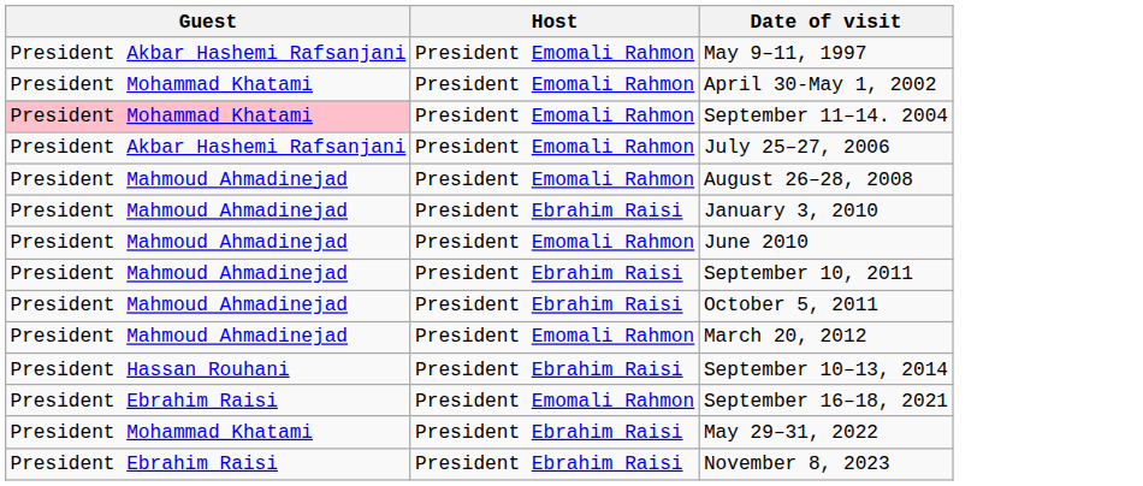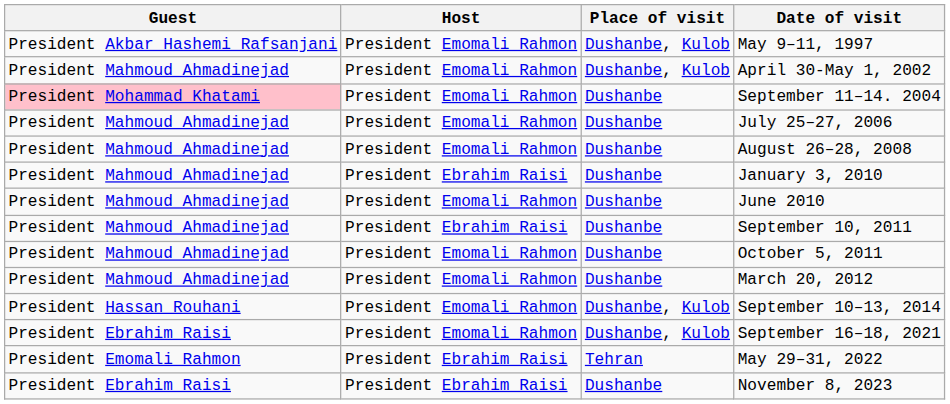 <table class="wikitable" border="1">
 <tr>
 <th>Guest</th>
 <th>Host</th>
+<th>Place of visit</th>
 <th>Date of visit</th>
 </tr>
 <tr>
 <td> President <a href='#'>Akbar Hashemi Rafsanjani</a></td>
 <td> President <a href='#'>Emomali Rahmon</a></td>
+<td><a href='#'>Dushanbe</a>, <a href='#'>Kulob</a></td>
 <td>May 9–11, 1997</td>
 </tr>
 <tr>
-<td> President <a href='#'>Mohammad Khatami</a></td>
+<td> President <a href='#'>Mahmoud Ahmadinejad</a></td>
 <td> President <a href='#'>Emomali Rahmon</a></td>
+<td><a href='#'>Dushanbe</a>, <a href='#'>Kulob</a></td>
 <td>April 30-May 1, 2002</td>
 </tr>
 <tr>
 <td style="background: pink;"> President <a href='#'>Mohammad Khatami</a></td>
 <td> President <a href='#'>Emomali Rahmon</a></td>
+<td><a href='#'>Dushanbe</a></td>
 <td>September 11–14. 2004</td>
 </tr>
 <tr>
-<td> President <a href='#'>Akbar Hashemi Rafsanjani</a></td>
+<td> President <a href='#'>Mahmoud Ahmadinejad</a></td>
 <td> President <a href='#'>Emomali Rahmon</a></td>
+<td><a href='#'>Dushanbe</a></td>
 <td>July 25–27, 2006</td>
 </tr>
 <tr>
 <td> President <a href='#'>Mahmoud Ahmadinejad</a></td>
 <td> President <a href='#'>Emomali Rahmon</a></td>
+<td><a href='#'>Dushanbe</a></td>
 <td>August 26–28, 2008</td>
 </tr>
 <tr>
 <td> President <a href='#'>Mahmoud Ahmadinejad</a></td>
 <td> President <a href='#'>Ebrahim Raisi</a></td>
+<td><a href='#'>Dushanbe</a></td>
 <td>January 3, 2010</td>
 </tr>
 <tr>
 <td> President <a href='#'>Mahmoud Ahmadinejad</a></td>
 <td> President <a href='#'>Emomali Rahmon</a></td>
+<td><a href='#'>Dushanbe</a></td>
 <td>June 2010</td>
 </tr>
 <tr>
 <td> President <a href='#'>Mahmoud Ahmadinejad</a></td>
 <td> President <a href='#'>Ebrahim Raisi</a></td>
+<td><a href='#'>Dushanbe</a></td>
 <td>September 10, 2011</td>
 </tr>
 <tr>
 <td> President <a href='#'>Mahmoud Ahmadinejad</a></td>
-<td> President <a href='#'>Ebrahim Raisi</a></td>
+<td> President <a href='#'>Emomali Rahmon</a></td>
+<td><a href='#'>Dushanbe</a></td>
 <td>October 5, 2011</td>
 </tr>
 <tr>
 <td> President <a href='#'>Mahmoud Ahmadinejad</a></td>
 <td> President <a href='#'>Emomali Rahmon</a></td>
+<td><a href='#'>Dushanbe</a></td>
 <td>March 20, 2012</td>
 </tr>
 <tr>
 <td> President <a href='#'>Hassan Rouhani</a></td>
-<td> President <a href='#'>Ebrahim Raisi</a></td>
+<td> President <a href='#'>Emomali Rahmon</a></td>
+<td><a href='#'>Dushanbe</a>, <a href='#'>Kulob</a></td>
 <td>September 10–13, 2014</td>
 </tr>
 <tr>
 <td> President <a href='#'>Ebrahim Raisi</a></td>
 <td> President <a href='#'>Emomali Rahmon</a></td>
+<td><a href='#'>Dushanbe</a>, <a href='#'>Kulob</a></td>
 <td>September 16–18, 2021</td>
 </tr>
 <tr>
-<td> President <a href='#'>Mohammad Khatami</a></td>
+<td> President <a href='#'>Emomali Rahmon</a></td>
 <td> President <a href='#'>Ebrahim Raisi</a></td>
+<td><a href='#'>Tehran</a></td>
 <td>May 29–31, 2022</td>
 </tr>
 <tr>
 <td> President <a href='#'>Ebrahim Raisi</a></td>
 <td> President <a href='#'>Ebrahim Raisi</a></td>
+<td><a href='#'>Dushanbe</a></td>
 <td>November 8, 2023</td>
 </tr>
 </table>
